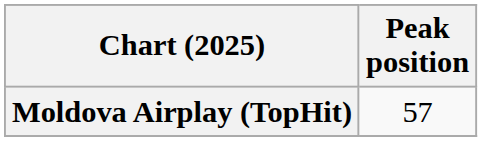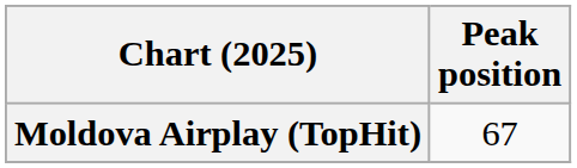 <table class="wikitable plainrowheaders" style="text-align:center">
 <tr>
 <th scope="col">Chart (2025)</th>
 <th scope="col">Peak<br>position</th>
 </tr>
 <tr>
 <th scope="row">Moldova Airplay (TopHit)</th>
-<td>57</td>
+<td>67</td>
 </tr>
 <tr>
 </tr>
 </table>
